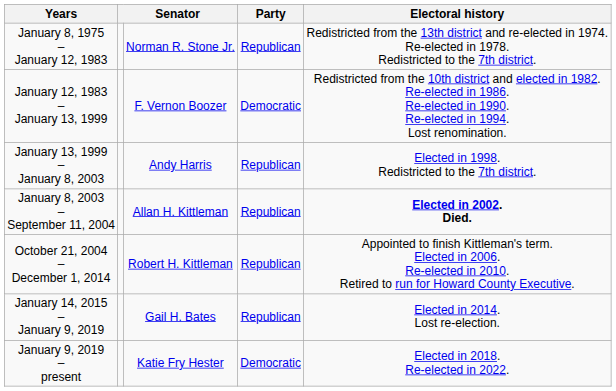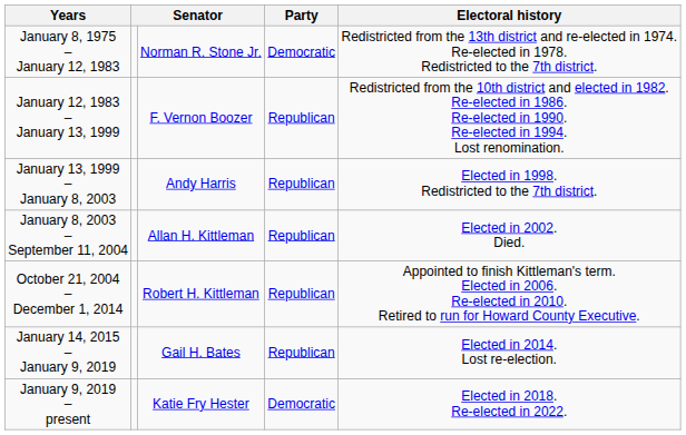 <table class=wikitable style="text-align:center">
 <tr valign=bottom>
 <th>Years</th>
 <th colspan=2>Senator</th>
 <th>Party</th>
 <th>Electoral history</th>
 </tr>
 <tr>
 <td nowrap><span>January 8, 1975</span><br>–<br><span>January 12, 1983</span></td>
 <td align=left></td>
 <td><a href='#'>Norman R. Stone Jr.</a></td>
-<td><a href='#'>Republican</a></td>
+<td><a href='#'>Democratic</a></td>
 <td>Redistricted from the <a href='#'>13th district</a> and re-elected in 1974.<br>Re-elected in 1978.<br>Redistricted to the <a href='#'>7th district</a>.</td>
 </tr>
 <tr>
 <td nowrap><span>January 12, 1983</span><br>–<br><span>January 13, 1999</span></td>
 <td></td>
 <td><a href='#'>F. Vernon Boozer</a></td>
-<td><a href='#'>Democratic</a></td>
+<td><a href='#'>Republican</a></td>
 <td>Redistricted from the <a href='#'>10th district</a> and <a href='#'>elected in 1982</a>.<br><a href='#'>Re-elected in 1986</a>.<br><a href='#'>Re-elected in 1990</a>.<br><a href='#'>Re-elected in 1994</a>.<br>Lost renomination.</td>
 </tr>
 <tr>
 <td nowrap><span>January 13, 1999</span><br>–<br><span>January 8, 2003</span></td>
 <td align=left></td>
 <td><a href='#'>Andy Harris</a></td>
 <td><a href='#'>Republican</a></td>
 <td><a href='#'>Elected in 1998</a>.<br>Redistricted to the <a href='#'>7th district</a>.</td>
 </tr>
 <tr>
 <td nowrap><span>January 8, 2003</span><br>–<br><span>September 11, 2004</span></td>
 <td></td>
 <td><a href='#'>Allan H. Kittleman</a></td>
 <td><a href='#'>Republican</a></td>
-<td><strong><a href='#'>Elected in 2002</a>.<br>Died.</strong></td>
+<td><a href='#'>Elected in 2002</a>.<br>Died.</td>
 </tr>
 <tr>
 <td nowrap><span>October 21, 2004</span><br>–<br><span>December 1, 2014</span></td>
 <td align=left></td>
 <td><a href='#'>Robert H. Kittleman</a></td>
 <td><a href='#'>Republican</a></td>
 <td>Appointed to finish Kittleman's term.<br><a href='#'>Elected in 2006</a>.<br><a href='#'>Re-elected in 2010</a>.<br>Retired to <a href='#'>run for Howard County Executive</a>.</td>
 </tr>
 <tr>
 <td nowrap><span>January 14, 2015</span><br>–<br><span>January 9, 2019</span></td>
 <td align=left></td>
 <td><a href='#'>Gail H. Bates</a></td>
 <td><a href='#'>Republican</a></td>
 <td><a href='#'>Elected in 2014</a>.<br>Lost re-election.</td>
 </tr>
 <tr>
 <td nowrap><span>January 9, 2019</span><br>–<br><span>present</span></td>
 <td align=left></td>
 <td><a href='#'>Katie Fry Hester</a></td>
 <td><a href='#'>Democratic</a></td>
 <td><a href='#'>Elected in 2018</a>.<br><a href='#'>Re-elected in 2022</a>.</td>
 </tr>
 </table>
